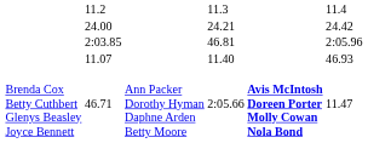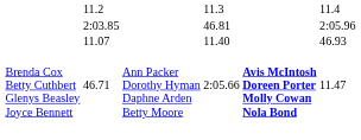 <table>
 <tr>
 <td></td>
 <td></td>
 <td>11.2</td>
 <td></td>
 <td>11.3</td>
 <td></td>
 <td>11.4</td>
-</tr>
-<tr>
-<td></td>
-<td></td>
-<td>24.00</td>
-<td></td>
-<td>24.21</td>
-<td></td>
-<td>24.42</td>
 </tr>
 <tr>
 <td></td>
 <td></td>
 <td>2:03.85<br></td>
 <td></td>
 <td>46.81</td>
 <td></td>
 <td>2:05.96</td>
 </tr>
 <tr style="border-top: 4px solid #aaaaaa;">
 <td></td>
 <td></td>
 <td>11.07</td>
 <td></td>
 <td>11.40</td>
 <td></td>
 <td>46.93</td>
 </tr>
 <tr style="border-top: 4px solid #aaaaaa;">
 <td></td>
 <td valign=top><br><a href='#'>Brenda Cox</a><br><a href='#'>Betty Cuthbert</a><br><a href='#'>Glenys Beasley</a><br><a href='#'>Joyce Bennett</a></td>
 <td>46.71</td>
 <td valign=top><br><a href='#'>Ann Packer</a><br><a href='#'>Dorothy Hyman</a><br><a href='#'>Daphne Arden</a><br><a href='#'>Betty Moore</a></td>
 <td>2:05.66</td>
 <td valign=top><strong><br><a href='#'>Avis McIntosh</a><br><a href='#'>Doreen Porter</a><br><a href='#'>Molly Cowan</a><br><a href='#'>Nola Bond</a></strong></td>
 <td>11.47</td>
 </tr>
 <tr style="border-top: 4px solid #aaaaaa;">
 <td></td>
 <td></td>
 <td></td>
 <td></td>
 <td></td>
 <td></td>
 <td></td>
 </tr>
 <tr>
 <td></td>
 <td></td>
 <td></td>
 <td></td>
 <td></td>
 <td></td>
 <td></td>
 </tr>
 <tr>
 <td></td>
 <td></td>
 <td></td>
 <td></td>
 <td></td>
 <td></td>
 <td></td>
 </tr>
 <tr>
 <td></td>
 <td></td>
 <td></td>
 <td></td>
 <td></td>
 <td></td>
 <td></td>
 </tr>
 <tr>
 <td></td>
 <td></td>
 <td></td>
 <td></td>
 <td></td>
 <td></td>
 <td></td>
 </tr>
 </table>
